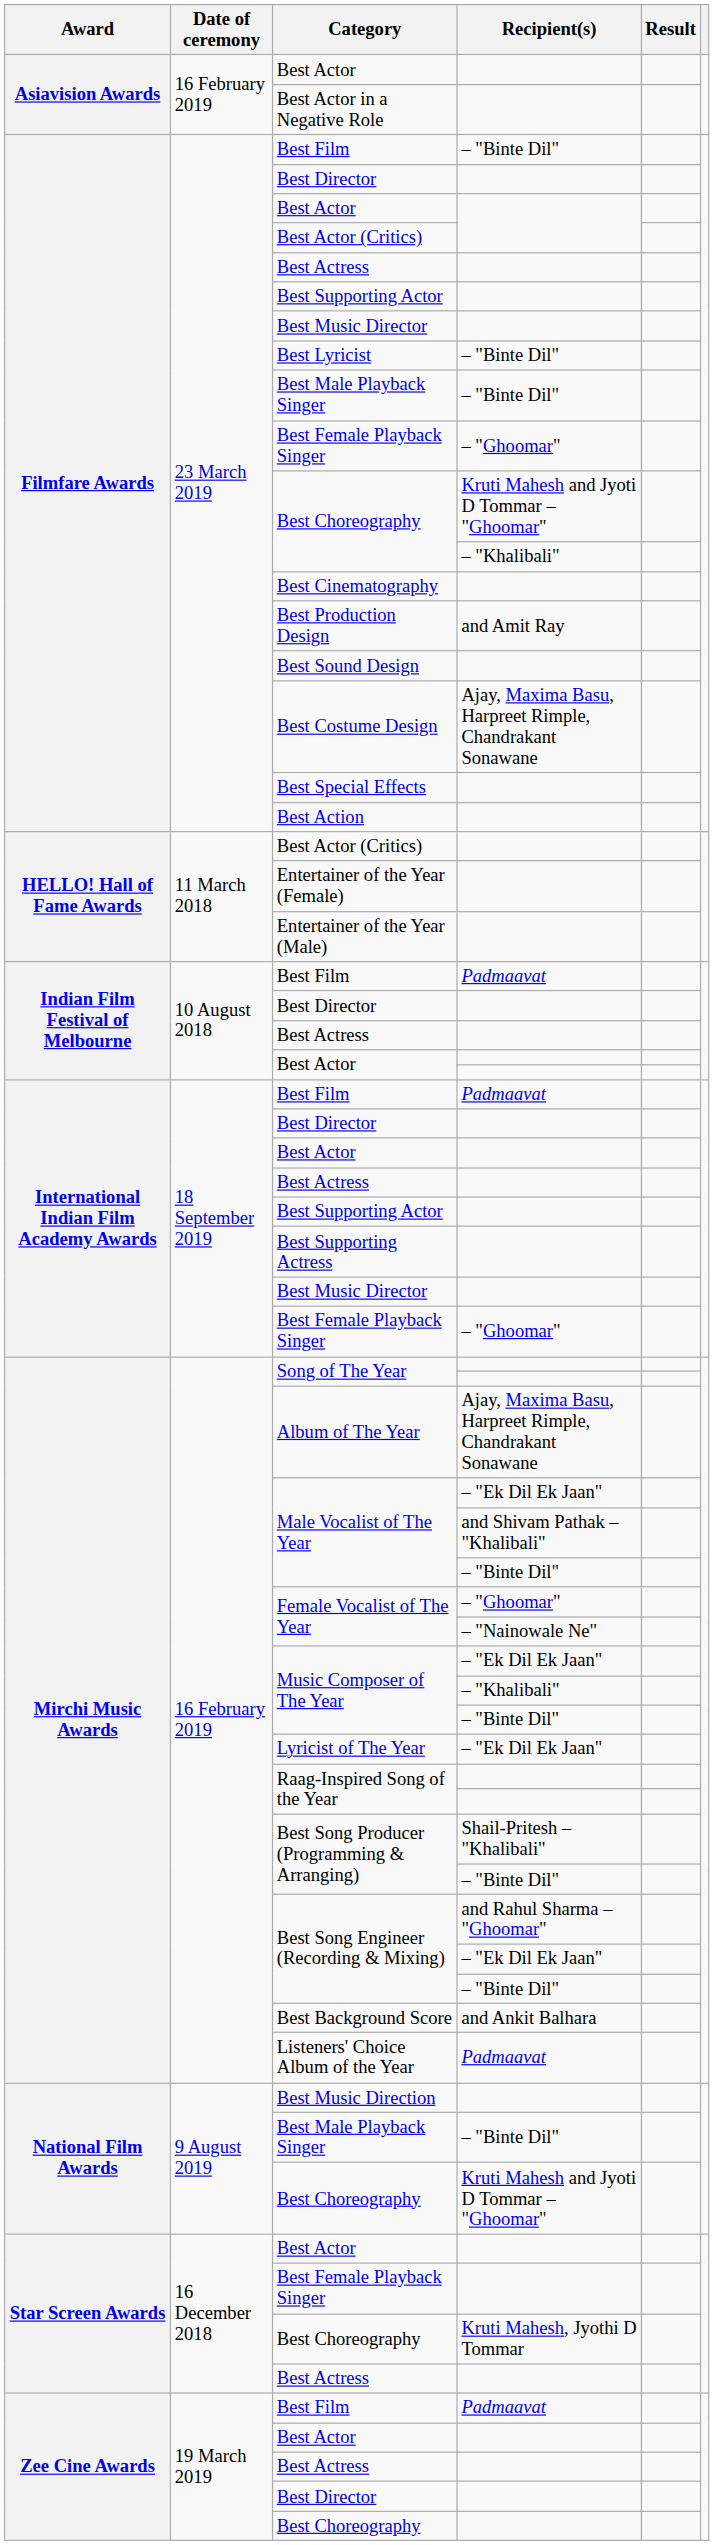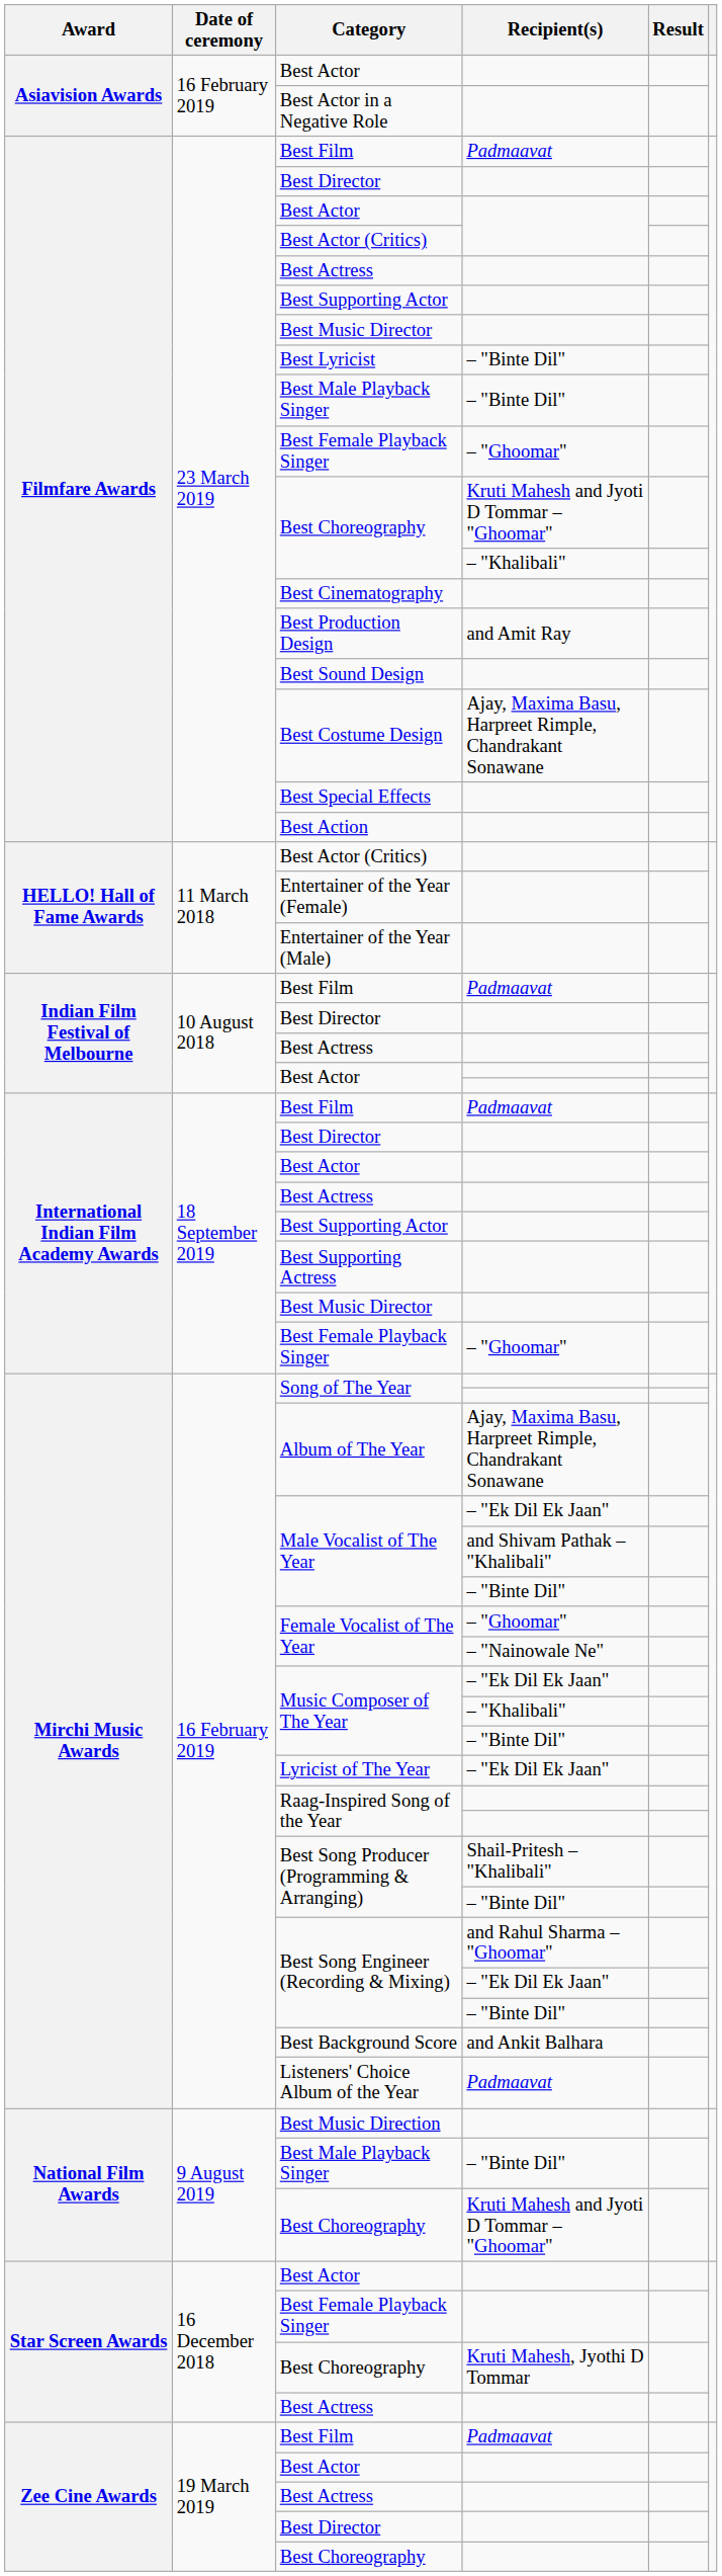 <table class="wikitable plainrowheaders sortable">
 <tr>
 <th scope="col">Award</th>
 <th scope="col">Date of ceremony</th>
 <th scope="col">Category</th>
 <th scope="col">Recipient(s)</th>
 <th scope="col">Result</th>
 <th scope="col" class="unsortable"></th>
 </tr>
 <tr>
 <th rowspan="2" scope="row"><a href='#'>Asiavision Awards</a></th>
 <td rowspan="2">16 February 2019</td>
 <td>Best Actor</td>
 <td></td>
 <td></td>
 <td rowspan="2" style="text-align:center;"></td>
 </tr>
 <tr>
 <td>Best Actor in a Negative Role</td>
 <td></td>
 <td></td>
 </tr>
 <tr>
 <th rowspan="18" scope="row"><a href='#'>Filmfare Awards</a></th>
 <td rowspan="18"><a href='#'>23 March 2019</a></td>
 <td><a href='#'>Best Film</a></td>
-<td> – "Binte Dil"</td>
+<td><em><a href='#'>Padmaavat</a></em></td>
 <td></td>
 <td rowspan="18" style="text-align:center;"><br></td>
 </tr>
 <tr>
 <td><a href='#'>Best Director</a></td>
 <td></td>
 <td></td>
 </tr>
 <tr>
 <td><a href='#'>Best Actor</a></td>
 <td rowspan="2"></td>
 <td></td>
 </tr>
 <tr>
 <td><a href='#'>Best Actor (Critics)</a></td>
 <td></td>
 </tr>
 <tr>
 <td><a href='#'>Best Actress</a></td>
 <td></td>
 <td></td>
 </tr>
 <tr>
 <td><a href='#'>Best Supporting Actor</a></td>
 <td></td>
 <td></td>
 </tr>
 <tr>
 <td><a href='#'>Best Music Director</a></td>
 <td></td>
 <td></td>
 </tr>
 <tr>
 <td><a href='#'>Best Lyricist</a></td>
 <td> – "Binte Dil"</td>
 <td></td>
 </tr>
 <tr>
 <td><a href='#'>Best Male Playback Singer</a></td>
 <td> – "Binte Dil"</td>
 <td></td>
 </tr>
 <tr>
 <td><a href='#'>Best Female Playback Singer</a></td>
 <td> – "<a href='#'>Ghoomar</a>"</td>
 <td></td>
 </tr>
 <tr>
 <td rowspan="2"><a href='#'>Best Choreography</a></td>
 <td><a href='#'>Kruti Mahesh</a> and Jyoti D Tommar – "<a href='#'>Ghoomar</a>"</td>
 <td></td>
 </tr>
 <tr>
 <td> – "Khalibali"</td>
 <td></td>
 </tr>
 <tr>
 <td><a href='#'>Best Cinematography</a></td>
 <td></td>
 <td></td>
 </tr>
 <tr>
 <td><a href='#'>Best Production Design</a></td>
 <td> and Amit Ray</td>
 <td></td>
 </tr>
 <tr>
 <td><a href='#'>Best Sound Design</a></td>
 <td></td>
 <td></td>
 </tr>
 <tr>
 <td><a href='#'>Best Costume Design</a></td>
 <td>Ajay, <a href='#'>Maxima Basu</a>, Harpreet Rimple, Chandrakant Sonawane</td>
 <td></td>
 </tr>
 <tr>
 <td><a href='#'>Best Special Effects</a></td>
 <td></td>
 <td></td>
 </tr>
 <tr>
 <td><a href='#'>Best Action</a></td>
 <td></td>
 <td></td>
 </tr>
 <tr>
 <th rowspan="3" scope="row"><a href='#'>HELLO! Hall of Fame Awards</a></th>
 <td rowspan="3">11 March 2018</td>
 <td>Best Actor (Critics)</td>
 <td></td>
 <td></td>
 <td rowspan="3" style="text-align:center;"></td>
 </tr>
 <tr>
 <td>Entertainer of the Year (Female)</td>
 <td></td>
 <td></td>
 </tr>
 <tr>
 <td>Entertainer of the Year (Male)</td>
 <td></td>
 <td></td>
 </tr>
 <tr>
 <th rowspan="5" scope="row"><a href='#'>Indian Film Festival of Melbourne</a></th>
 <td rowspan="5">10 August 2018</td>
 <td>Best Film</td>
 <td><em><a href='#'>Padmaavat</a></em></td>
 <td></td>
 <td rowspan="5" style="text-align:center;"></td>
 </tr>
 <tr>
 <td>Best Director</td>
 <td></td>
 <td></td>
 </tr>
 <tr>
 <td>Best Actress</td>
 <td></td>
 <td></td>
 </tr>
 <tr>
 <td rowspan="2">Best Actor</td>
 <td></td>
 <td></td>
 </tr>
 <tr>
 <td></td>
 <td></td>
 </tr>
 <tr>
 <th rowspan="8" scope="row"><a href='#'>International Indian Film Academy Awards</a></th>
 <td rowspan="8"><a href='#'>18 September 2019</a></td>
 <td><a href='#'>Best Film</a></td>
 <td><em><a href='#'>Padmaavat</a></em></td>
 <td></td>
 <td rowspan="8" style="text-align:center;"></td>
 </tr>
 <tr>
 <td><a href='#'>Best Director</a></td>
 <td></td>
 <td></td>
 </tr>
 <tr>
 <td><a href='#'>Best Actor</a></td>
 <td></td>
 <td></td>
 </tr>
 <tr>
 <td><a href='#'>Best Actress</a></td>
 <td></td>
 <td></td>
 </tr>
 <tr>
 <td><a href='#'>Best Supporting Actor</a></td>
 <td></td>
 <td></td>
 </tr>
 <tr>
 <td><a href='#'>Best Supporting Actress</a></td>
 <td></td>
 <td></td>
 </tr>
 <tr>
 <td><a href='#'>Best Music Director</a></td>
 <td></td>
 <td></td>
 </tr>
 <tr>
 <td><a href='#'>Best Female Playback Singer</a></td>
 <td> – "<a href='#'>Ghoomar</a>"</td>
 <td></td>
 </tr>
 <tr>
 <th rowspan="21" scope="row"><a href='#'>Mirchi Music Awards</a></th>
 <td rowspan="21"><a href='#'>16 February 2019</a></td>
 <td rowspan="2"><a href='#'>Song of The Year</a></td>
 <td></td>
 <td></td>
 <td rowspan="21" style="text-align:center;"><br></td>
 </tr>
 <tr>
 <td></td>
 <td></td>
 </tr>
 <tr>
 <td><a href='#'>Album of The Year</a></td>
 <td>Ajay, <a href='#'>Maxima Basu</a>, Harpreet Rimple, Chandrakant Sonawane</td>
 <td></td>
 </tr>
 <tr>
 <td rowspan="3"><a href='#'>Male Vocalist of The Year</a></td>
 <td> – "Ek Dil Ek Jaan"</td>
 <td></td>
 </tr>
 <tr>
 <td> and Shivam Pathak – "Khalibali"</td>
 <td></td>
 </tr>
 <tr>
 <td> – "Binte Dil"</td>
 <td></td>
 </tr>
 <tr>
 <td rowspan="2"><a href='#'>Female Vocalist of The Year</a></td>
 <td> – "<a href='#'>Ghoomar</a>"</td>
 <td></td>
 </tr>
 <tr>
 <td> – "Nainowale Ne"</td>
 <td></td>
 </tr>
 <tr>
 <td rowspan="3"><a href='#'>Music Composer of The Year</a></td>
 <td> – "Ek Dil Ek Jaan"</td>
 <td></td>
 </tr>
 <tr>
 <td> – "Khalibali"</td>
 <td></td>
 </tr>
 <tr>
 <td> – "Binte Dil"</td>
 <td></td>
 </tr>
 <tr>
 <td><a href='#'>Lyricist of The Year</a></td>
 <td> – "Ek Dil Ek Jaan"</td>
 <td></td>
 </tr>
 <tr>
 <td rowspan="2">Raag-Inspired Song of the Year</td>
 <td></td>
 <td></td>
 </tr>
 <tr>
 <td></td>
 <td></td>
 </tr>
 <tr>
 <td rowspan="2">Best Song Producer (Programming & Arranging)</td>
 <td>Shail-Pritesh – "Khalibali"</td>
 <td></td>
 </tr>
 <tr>
 <td> – "Binte Dil"</td>
 <td></td>
 </tr>
 <tr>
 <td rowspan="3">Best Song Engineer (Recording & Mixing)</td>
 <td> and Rahul Sharma – "<a href='#'>Ghoomar</a>"</td>
 <td></td>
 </tr>
 <tr>
 <td> – "Ek Dil Ek Jaan"</td>
 <td></td>
 </tr>
 <tr>
 <td> – "Binte Dil"</td>
 <td></td>
 </tr>
 <tr>
 <td>Best Background Score</td>
 <td> and Ankit Balhara</td>
 <td></td>
 </tr>
 <tr>
 <td>Listeners' Choice Album of the Year</td>
 <td><em><a href='#'>Padmaavat</a></em></td>
 <td></td>
 </tr>
 <tr>
 <th rowspan="3" scope="row"><a href='#'>National Film Awards</a></th>
 <td rowspan="3"><a href='#'>9 August 2019</a></td>
 <td><a href='#'>Best Music Direction</a></td>
 <td></td>
 <td></td>
 <td rowspan="3" style="text-align:center;"></td>
 </tr>
 <tr>
 <td><a href='#'>Best Male Playback Singer</a></td>
 <td> – "Binte Dil"</td>
 <td></td>
 </tr>
 <tr>
 <td><a href='#'>Best Choreography</a></td>
 <td><a href='#'>Kruti Mahesh</a> and Jyoti D Tommar – "<a href='#'>Ghoomar</a>"</td>
 <td></td>
 </tr>
 <tr>
 <th rowspan="4" scope="row"><a href='#'>Star Screen Awards</a></th>
 <td rowspan="4">16 December 2018</td>
 <td><a href='#'>Best Actor</a></td>
 <td></td>
 <td></td>
 <td rowspan="4" style="text-align:center;"></td>
 </tr>
 <tr>
 <td><a href='#'>Best Female Playback Singer</a></td>
 <td></td>
 <td></td>
 </tr>
 <tr>
 <td>Best Choreography</td>
 <td><a href='#'>Kruti Mahesh</a>, Jyothi D Tommar</td>
 <td></td>
 </tr>
 <tr>
 <td><a href='#'>Best Actress</a></td>
 <td></td>
 <td></td>
 </tr>
 <tr>
 <th rowspan="5" scope="row"><a href='#'>Zee Cine Awards</a></th>
 <td rowspan="5">19 March 2019</td>
 <td><a href='#'>Best Film</a></td>
 <td><em><a href='#'>Padmaavat</a></em></td>
 <td></td>
 <td rowspan="5" style="text-align:center;"><br></td>
 </tr>
 <tr>
 <td><a href='#'>Best Actor</a></td>
 <td></td>
 <td></td>
 </tr>
 <tr>
 <td><a href='#'>Best Actress</a></td>
 <td></td>
 <td></td>
 </tr>
 <tr>
 <td><a href='#'>Best Director</a></td>
 <td></td>
 <td></td>
 </tr>
 <tr>
 <td><a href='#'>Best Choreography</a></td>
 <td></td>
 <td></td>
 </tr>
 </table>
